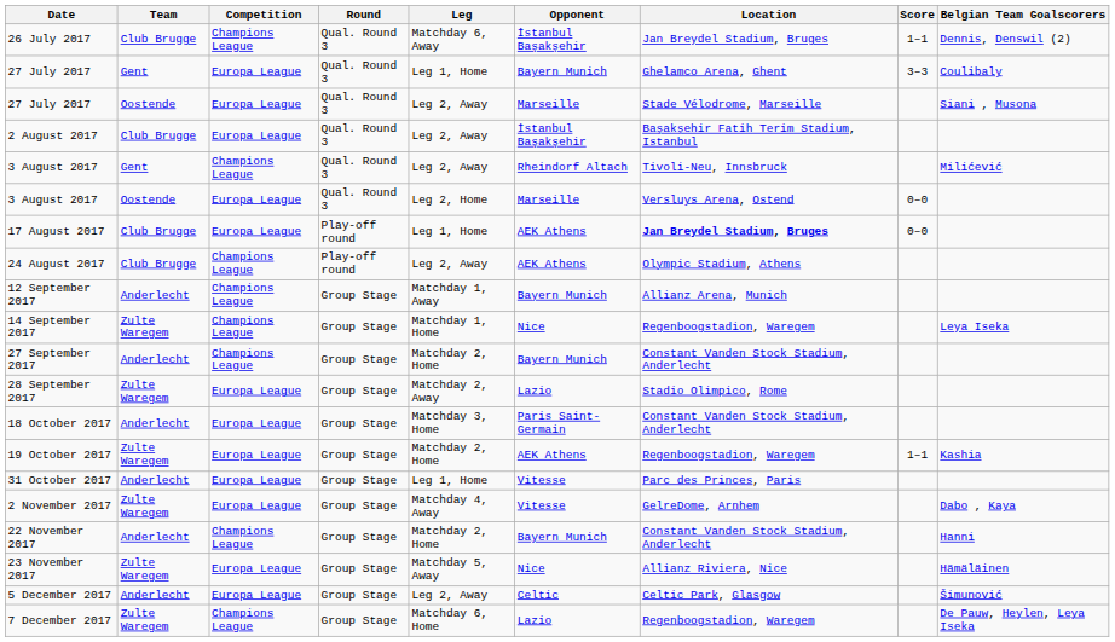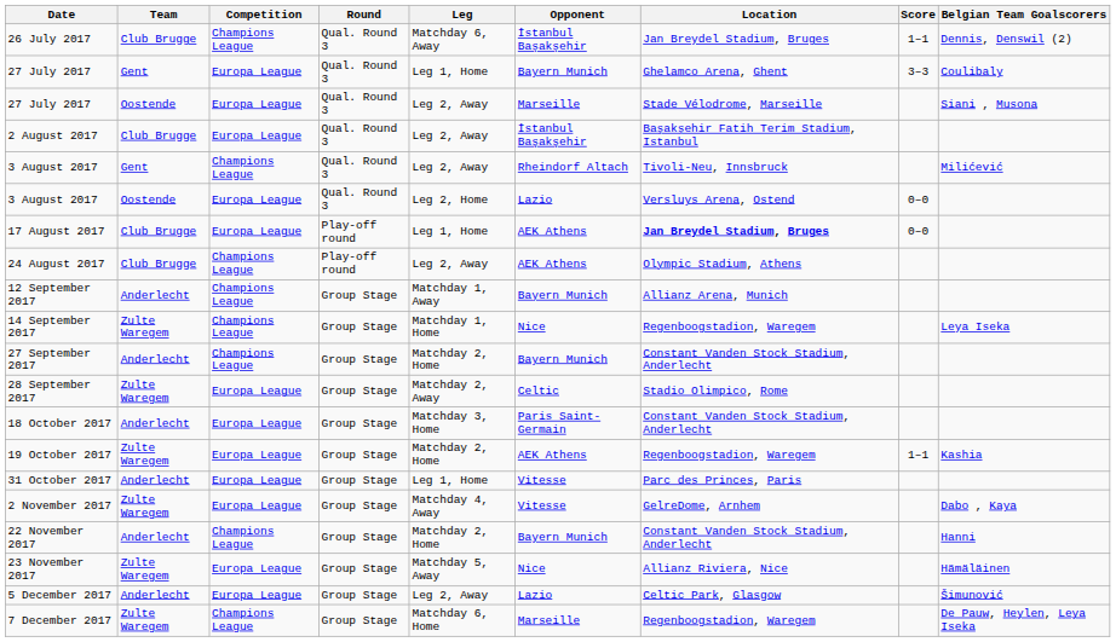 <table class="wikitable">
 <tr>
 <th>Date</th>
 <th>Team</th>
 <th>Competition</th>
 <th>Round</th>
 <th>Leg</th>
 <th>Opponent</th>
 <th>Location</th>
 <th>Score</th>
 <th>Belgian Team Goalscorers</th>
 </tr>
 <tr>
 <td>26 July 2017</td>
 <td><a href='#'>Club Brugge</a></td>
 <td><a href='#'>Champions League</a></td>
 <td>Qual. Round 3</td>
 <td>Matchday 6, Away</td>
 <td> <a href='#'>İstanbul Başakşehir</a></td>
 <td><a href='#'>Jan Breydel Stadium</a>, <a href='#'>Bruges</a></td>
 <td align=center>1–1</td>
 <td><a href='#'>Dennis</a>, <a href='#'>Denswil</a> (2)</td>
 </tr>
 <tr>
 <td>27 July 2017</td>
 <td><a href='#'>Gent</a></td>
 <td><a href='#'>Europa League</a></td>
 <td>Qual. Round 3</td>
 <td>Leg 1, Home</td>
 <td> <a href='#'>Bayern Munich</a></td>
 <td><a href='#'>Ghelamco Arena</a>, <a href='#'>Ghent</a></td>
 <td align=center>3–3</td>
 <td><a href='#'>Coulibaly</a></td>
 </tr>
 <tr>
 <td>27 July 2017</td>
 <td><a href='#'>Oostende</a></td>
 <td><a href='#'>Europa League</a></td>
 <td>Qual. Round 3</td>
 <td>Leg 2, Away</td>
 <td> <a href='#'>Marseille</a></td>
 <td><a href='#'>Stade Vélodrome</a>, <a href='#'>Marseille</a></td>
 <td></td>
 <td><a href='#'>Siani</a> , <a href='#'>Musona</a></td>
 </tr>
 <tr>
 <td>2 August 2017</td>
 <td><a href='#'>Club Brugge</a></td>
 <td><a href='#'>Europa League</a></td>
 <td>Qual. Round 3</td>
 <td>Leg 2, Away</td>
 <td> <a href='#'>İstanbul Başakşehir</a></td>
 <td><a href='#'>Başakşehir Fatih Terim Stadium</a>, <a href='#'>Istanbul</a></td>
 <td></td>
 <td></td>
 </tr>
 <tr>
 <td>3 August 2017</td>
 <td><a href='#'>Gent</a></td>
 <td><a href='#'>Champions League</a></td>
 <td>Qual. Round 3</td>
 <td>Leg 2, Away</td>
 <td> <a href='#'>Rheindorf Altach</a></td>
 <td><a href='#'>Tivoli-Neu</a>, <a href='#'>Innsbruck</a></td>
 <td></td>
 <td><a href='#'>Milićević</a> </td>
 </tr>
 <tr>
 <td>3 August 2017</td>
 <td><a href='#'>Oostende</a></td>
 <td><a href='#'>Europa League</a></td>
 <td>Qual. Round 3</td>
 <td>Leg 2, Home</td>
-<td> <a href='#'>Marseille</a></td>
+<td> <a href='#'>Lazio</a></td>
 <td><a href='#'>Versluys Arena</a>, <a href='#'>Ostend</a></td>
 <td align=center>0–0</td>
 <td></td>
 </tr>
 <tr>
 <td>17 August 2017</td>
 <td><a href='#'>Club Brugge</a></td>
 <td><a href='#'>Europa League</a></td>
 <td>Play-off round</td>
 <td>Leg 1, Home</td>
 <td> <a href='#'>AEK Athens</a></td>
 <td><strong><a href='#'>Jan Breydel Stadium</a>, <a href='#'>Bruges</a></strong></td>
 <td align=center>0–0</td>
 <td></td>
 </tr>
 <tr>
 <td>24 August 2017</td>
 <td><a href='#'>Club Brugge</a></td>
 <td><a href='#'>Champions League</a></td>
 <td>Play-off round</td>
 <td>Leg 2, Away</td>
 <td> <a href='#'>AEK Athens</a></td>
 <td><a href='#'>Olympic Stadium</a>, <a href='#'>Athens</a></td>
 <td></td>
 <td></td>
 </tr>
 <tr>
 <td>12 September 2017</td>
 <td><a href='#'>Anderlecht</a></td>
 <td><a href='#'>Champions League</a></td>
 <td>Group Stage</td>
 <td>Matchday 1, Away</td>
 <td> <a href='#'>Bayern Munich</a></td>
 <td><a href='#'>Allianz Arena</a>, <a href='#'>Munich</a></td>
 <td></td>
 <td></td>
 </tr>
 <tr>
 <td>14 September 2017</td>
 <td><a href='#'>Zulte Waregem</a></td>
 <td><a href='#'>Champions League</a></td>
 <td>Group Stage</td>
 <td>Matchday 1, Home</td>
 <td> <a href='#'>Nice</a></td>
 <td><a href='#'>Regenboogstadion</a>, <a href='#'>Waregem</a></td>
 <td></td>
 <td><a href='#'>Leya Iseka</a></td>
 </tr>
 <tr>
 <td>27 September 2017</td>
 <td><a href='#'>Anderlecht</a></td>
 <td><a href='#'>Champions League</a></td>
 <td>Group Stage</td>
 <td>Matchday 2, Home</td>
 <td> <a href='#'>Bayern Munich</a></td>
 <td><a href='#'>Constant Vanden Stock Stadium</a>, <a href='#'>Anderlecht</a></td>
 <td></td>
 <td></td>
 </tr>
 <tr>
 <td>28 September 2017</td>
 <td><a href='#'>Zulte Waregem</a></td>
 <td><a href='#'>Europa League</a></td>
 <td>Group Stage</td>
 <td>Matchday 2, Away</td>
-<td> <a href='#'>Lazio</a></td>
+<td> <a href='#'>Celtic</a></td>
 <td><a href='#'>Stadio Olimpico</a>, <a href='#'>Rome</a></td>
 <td></td>
 <td></td>
 </tr>
 <tr>
 <td>18 October 2017</td>
 <td><a href='#'>Anderlecht</a></td>
 <td><a href='#'>Europa League</a></td>
 <td>Group Stage</td>
 <td>Matchday 3, Home</td>
 <td> <a href='#'>Paris Saint-Germain</a></td>
 <td><a href='#'>Constant Vanden Stock Stadium</a>, <a href='#'>Anderlecht</a></td>
 <td></td>
 <td></td>
 </tr>
 <tr>
 <td>19 October 2017</td>
 <td><a href='#'>Zulte Waregem</a></td>
 <td><a href='#'>Europa League</a></td>
 <td>Group Stage</td>
 <td>Matchday 2, Home</td>
 <td> <a href='#'>AEK Athens</a></td>
 <td><a href='#'>Regenboogstadion</a>, <a href='#'>Waregem</a></td>
 <td align=center>1–1</td>
 <td><a href='#'>Kashia</a> </td>
 </tr>
 <tr>
 <td>31 October 2017</td>
 <td><a href='#'>Anderlecht</a></td>
 <td><a href='#'>Europa League</a></td>
 <td>Group Stage</td>
 <td>Leg 1, Home</td>
 <td> <a href='#'>Vitesse</a></td>
 <td><a href='#'>Parc des Princes</a>, <a href='#'>Paris</a></td>
 <td></td>
 <td></td>
 </tr>
 <tr>
 <td>2 November 2017</td>
 <td><a href='#'>Zulte Waregem</a></td>
 <td><a href='#'>Europa League</a></td>
 <td>Group Stage</td>
 <td>Matchday 4, Away</td>
 <td> <a href='#'>Vitesse</a></td>
 <td><a href='#'>GelreDome</a>, <a href='#'>Arnhem</a></td>
 <td></td>
 <td><a href='#'>Dabo</a> , <a href='#'>Kaya</a></td>
 </tr>
 <tr>
 <td>22 November 2017</td>
 <td><a href='#'>Anderlecht</a></td>
 <td><a href='#'>Champions League</a></td>
 <td>Group Stage</td>
 <td>Matchday 2, Home</td>
 <td> <a href='#'>Bayern Munich</a></td>
 <td><a href='#'>Constant Vanden Stock Stadium</a>, <a href='#'>Anderlecht</a></td>
 <td></td>
 <td><a href='#'>Hanni</a></td>
 </tr>
 <tr>
 <td>23 November 2017</td>
 <td><a href='#'>Zulte Waregem</a></td>
 <td><a href='#'>Europa League</a></td>
 <td>Group Stage</td>
 <td>Matchday 5, Away</td>
 <td> <a href='#'>Nice</a></td>
 <td><a href='#'>Allianz Riviera</a>, <a href='#'>Nice</a></td>
 <td></td>
 <td><a href='#'>Hämäläinen</a></td>
 </tr>
 <tr>
 <td>5 December 2017</td>
 <td><a href='#'>Anderlecht</a></td>
 <td><a href='#'>Europa League</a></td>
 <td>Group Stage</td>
 <td>Leg 2, Away</td>
-<td> <a href='#'>Celtic</a></td>
+<td> <a href='#'>Lazio</a></td>
 <td><a href='#'>Celtic Park</a>, <a href='#'>Glasgow</a></td>
 <td></td>
 <td><a href='#'>Šimunović</a> </td>
 </tr>
 <tr>
 <td>7 December 2017</td>
 <td><a href='#'>Zulte Waregem</a></td>
 <td><a href='#'>Champions League</a></td>
 <td>Group Stage</td>
 <td>Matchday 6, Home</td>
-<td> <a href='#'>Lazio</a></td>
+<td> <a href='#'>Marseille</a></td>
 <td><a href='#'>Regenboogstadion</a>, <a href='#'>Waregem</a></td>
 <td></td>
 <td><a href='#'>De Pauw</a>, <a href='#'>Heylen</a>, <a href='#'>Leya Iseka</a></td>
 </tr>
 </table>
